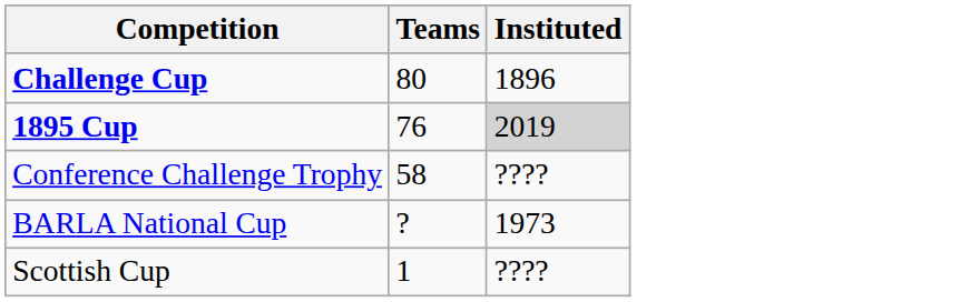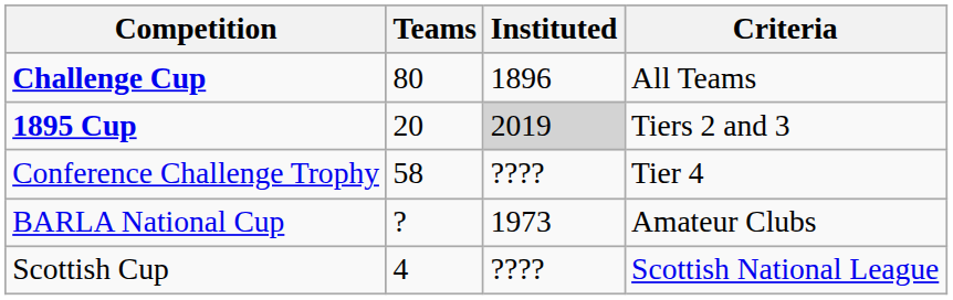 <table class="wikitable">
 <tr>
 <th>Competition</th>
 <th>Teams</th>
 <th>Instituted</th>
+<th>Criteria</th>
 </tr>
 <tr>
 <td><strong><a href='#'>Challenge Cup</a></strong></td>
 <td>80</td>
 <td>1896</td>
+<td>All Teams</td>
 </tr>
 <tr>
 <td><strong><a href='#'>1895 Cup</a></strong></td>
-<td>76</td>
+<td>20</td>
 <td style="background: lightgrey;">2019</td>
+<td>Tiers 2 and 3</td>
 </tr>
 <tr>
 <td><a href='#'>Conference Challenge Trophy</a></td>
 <td>58</td>
 <td>????</td>
+<td>Tier 4</td>
 </tr>
 <tr>
 <td><a href='#'>BARLA National Cup</a></td>
 <td>?</td>
 <td>1973</td>
+<td>Amateur Clubs</td>
 </tr>
 <tr>
 <td>Scottish Cup</td>
-<td>1</td>
+<td>4</td>
 <td>????</td>
+<td><a href='#'>Scottish National League</a></td>
 </tr>
 </table>
